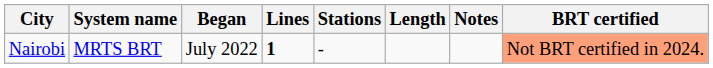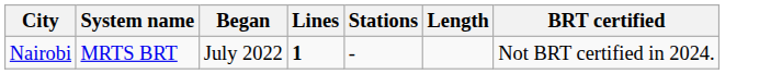 <table class="wikitable">
 <tr>
 <th>City</th>
 <th>System name</th>
 <th>Began</th>
 <th>Lines</th>
 <th>Stations</th>
 <th>Length</th>
-<th>Notes</th>
 <th>BRT certified</th>
 </tr>
 <tr>
 <td><a href='#'>Nairobi</a></td>
 <td><a href='#'>MRTS BRT</a></td>
 <td>July 2022</td>
 <td><strong>1</strong></td>
 <td>-</td>
 <td></td>
-<td></td>
-<td style="background: lightsalmon;">Not BRT certified in 2024.</td>
+<td>Not BRT certified in 2024.</td>
 </tr>
 </table>
